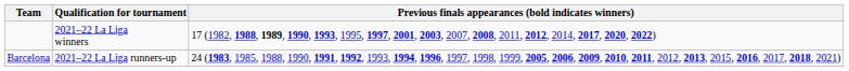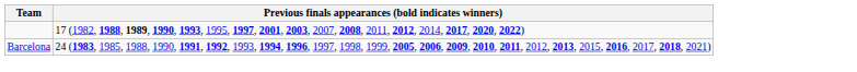 <table class="wikitable">
 <tr>
 <th>Team</th>
-<th>Qualification for tournament</th>
 <th>Previous finals appearances (bold indicates winners)</th>
 </tr>
 <tr>
 <td></td>
-<td><a href='#'>2021–22 La Liga</a> <br> winners</td>
 <td>17 (<a href='#'>1982</a>, <strong><a href='#'>1988</a></strong>, <strong>1989</strong>, <strong><a href='#'>1990</a></strong>, <strong><a href='#'>1993</a></strong>, <a href='#'>1995</a>, <strong><a href='#'>1997</a></strong>, <strong><a href='#'>2001</a></strong>, <strong><a href='#'>2003</a></strong>, <a href='#'>2007</a>, <strong><a href='#'>2008</a></strong>, <a href='#'>2011</a>, <strong><a href='#'>2012</a></strong>, <a href='#'>2014</a>, <strong><a href='#'>2017</a></strong>, <strong><a href='#'>2020</a></strong>, <strong><a href='#'>2022</a></strong>)</td>
 </tr>
 <tr>
 <td><a href='#'>Barcelona</a></td>
-<td><a href='#'>2021–22 La Liga</a> runners-up</td>
 <td>24 (<strong><a href='#'>1983</a></strong>, <a href='#'>1985</a>, <a href='#'>1988</a>, <a href='#'>1990</a>, <strong><a href='#'>1991</a></strong>, <strong><a href='#'>1992</a></strong>, <a href='#'>1993</a>, <strong><a href='#'>1994</a></strong>, <strong><a href='#'>1996</a></strong>, <a href='#'>1997</a>, <a href='#'>1998</a>, <a href='#'>1999</a>, <strong><a href='#'>2005</a></strong>, <strong><a href='#'>2006</a></strong>, <strong><a href='#'>2009</a></strong>, <strong><a href='#'>2010</a></strong>, <strong><a href='#'>2011</a></strong>, <a href='#'>2012</a>, <strong><a href='#'>2013</a></strong>, <a href='#'>2015</a>, <strong><a href='#'>2016</a></strong>, <a href='#'>2017</a>, <strong><a href='#'>2018</a></strong>, <a href='#'>2021</a>)</td>
 </tr>
 </table>
